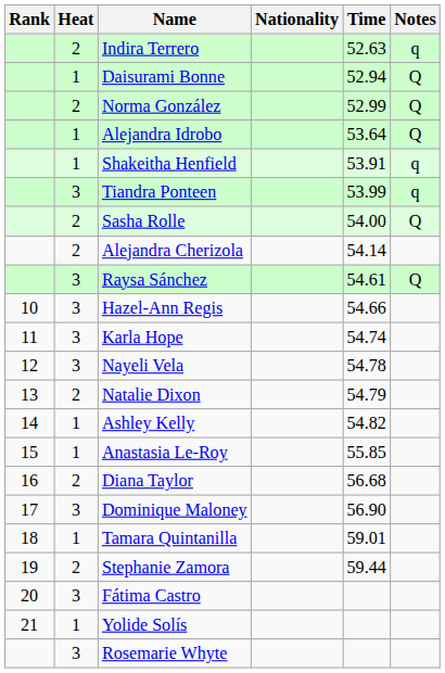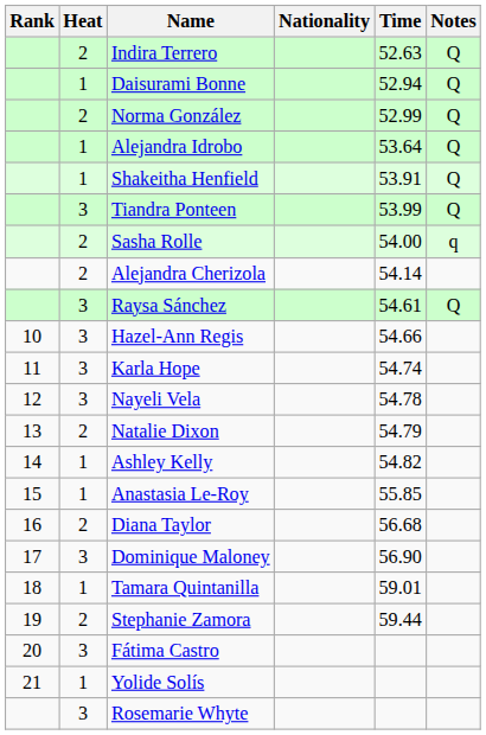 <table class="wikitable sortable" style="text-align:center; font-size:95%">
 <tr>
 <th>Rank</th>
 <th>Heat</th>
 <th>Name</th>
 <th>Nationality</th>
 <th>Time</th>
 <th>Notes</th>
 </tr>
 <tr bgcolor=ccffcc>
 <td></td>
 <td>2</td>
 <td align=left><a href='#'>Indira Terrero</a></td>
 <td align=left></td>
 <td>52.63</td>
-<td>q</td>
+<td>Q</td>
 </tr>
 <tr bgcolor=ccffcc>
 <td></td>
 <td>1</td>
 <td align=left><a href='#'>Daisurami Bonne</a></td>
 <td align=left></td>
 <td>52.94</td>
 <td>Q</td>
 </tr>
 <tr bgcolor=ccffcc>
 <td></td>
 <td>2</td>
 <td align=left><a href='#'>Norma González</a></td>
 <td align=left></td>
 <td>52.99</td>
 <td>Q</td>
 </tr>
 <tr bgcolor=ccffcc>
 <td></td>
 <td>1</td>
 <td align=left><a href='#'>Alejandra Idrobo</a></td>
 <td align=left></td>
 <td>53.64</td>
 <td>Q</td>
 </tr>
 <tr bgcolor=ddffdd>
 <td></td>
 <td>1</td>
 <td align=left><a href='#'>Shakeitha Henfield</a></td>
 <td align=left></td>
 <td>53.91</td>
-<td>q</td>
+<td>Q</td>
 </tr>
 <tr bgcolor=ccffcc>
 <td></td>
 <td>3</td>
 <td align=left><a href='#'>Tiandra Ponteen</a></td>
 <td align=left></td>
 <td>53.99</td>
-<td>q</td>
+<td>Q</td>
 </tr>
 <tr bgcolor=ddffdd>
 <td></td>
 <td>2</td>
 <td align=left><a href='#'>Sasha Rolle</a></td>
 <td align=left></td>
 <td>54.00</td>
-<td>Q</td>
+<td>q</td>
 </tr>
 <tr>
 <td></td>
 <td>2</td>
 <td align=left><a href='#'>Alejandra Cherizola</a></td>
 <td align=left></td>
 <td>54.14</td>
 <td></td>
 </tr>
 <tr bgcolor=ccffcc>
 <td></td>
 <td>3</td>
 <td align=left><a href='#'>Raysa Sánchez</a></td>
 <td align=left></td>
 <td>54.61</td>
 <td>Q</td>
 </tr>
 <tr>
 <td>10</td>
 <td>3</td>
 <td align=left><a href='#'>Hazel-Ann Regis</a></td>
 <td align=left></td>
 <td>54.66</td>
 <td></td>
 </tr>
 <tr>
 <td>11</td>
 <td>3</td>
 <td align=left><a href='#'>Karla Hope</a></td>
 <td align=left></td>
 <td>54.74</td>
 <td></td>
 </tr>
 <tr>
 <td>12</td>
 <td>3</td>
 <td align=left><a href='#'>Nayeli Vela</a></td>
 <td align=left></td>
 <td>54.78</td>
 <td></td>
 </tr>
 <tr>
 <td>13</td>
 <td>2</td>
 <td align=left><a href='#'>Natalie Dixon</a></td>
 <td align=left></td>
 <td>54.79</td>
 <td></td>
 </tr>
 <tr>
 <td>14</td>
 <td>1</td>
 <td align=left><a href='#'>Ashley Kelly</a></td>
 <td align=left></td>
 <td>54.82</td>
 <td></td>
 </tr>
 <tr>
 <td>15</td>
 <td>1</td>
 <td align=left><a href='#'>Anastasia Le-Roy</a></td>
 <td align=left></td>
 <td>55.85</td>
 <td></td>
 </tr>
 <tr>
 <td>16</td>
 <td>2</td>
 <td align=left><a href='#'>Diana Taylor</a></td>
 <td align=left></td>
 <td>56.68</td>
 <td></td>
 </tr>
 <tr>
 <td>17</td>
 <td>3</td>
 <td align=left><a href='#'>Dominique Maloney</a></td>
 <td align=left></td>
 <td>56.90</td>
 <td></td>
 </tr>
 <tr>
 <td>18</td>
 <td>1</td>
 <td align=left><a href='#'>Tamara Quintanilla</a></td>
 <td align=left></td>
 <td>59.01</td>
 <td></td>
 </tr>
 <tr>
 <td>19</td>
 <td>2</td>
 <td align=left><a href='#'>Stephanie Zamora</a></td>
 <td align=left></td>
 <td>59.44</td>
 <td></td>
 </tr>
 <tr>
 <td>20</td>
 <td>3</td>
 <td align=left><a href='#'>Fátima Castro</a></td>
 <td align=left></td>
 <td></td>
 <td></td>
 </tr>
 <tr>
 <td>21</td>
 <td>1</td>
 <td align=left><a href='#'>Yolide Solís</a></td>
 <td align=left></td>
 <td></td>
 <td></td>
 </tr>
 <tr>
 <td></td>
 <td>3</td>
 <td align=left><a href='#'>Rosemarie Whyte</a></td>
 <td align=left></td>
 <td></td>
 <td></td>
 </tr>
 </table>
